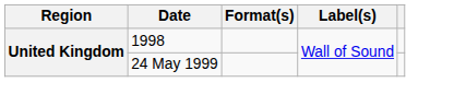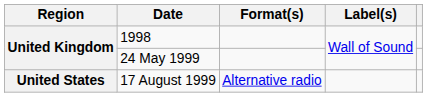 <table class="wikitable plainrowheaders">
 <tr>
 <th scope="col">Region</th>
 <th scope="col">Date</th>
 <th scope="col">Format(s)</th>
 <th scope="col">Label(s)</th>
 <th scope="col"></th>
 </tr>
 <tr>
 <th scope="row" rowspan="2">United Kingdom</th>
 <td>1998</td>
 <td></td>
 <td rowspan="2"><a href='#'>Wall of Sound</a></td>
 <td></td>
 </tr>
 <tr>
 <td>24 May 1999</td>
 <td></td>
 <td></td>
 </tr>
+<tr>
+<th scope="row">United States</th>
+<td>17 August 1999</td>
+<td><a href='#'>Alternative radio</a></td>
+<td></td>
+<td></td>
+</tr>
 </table>
